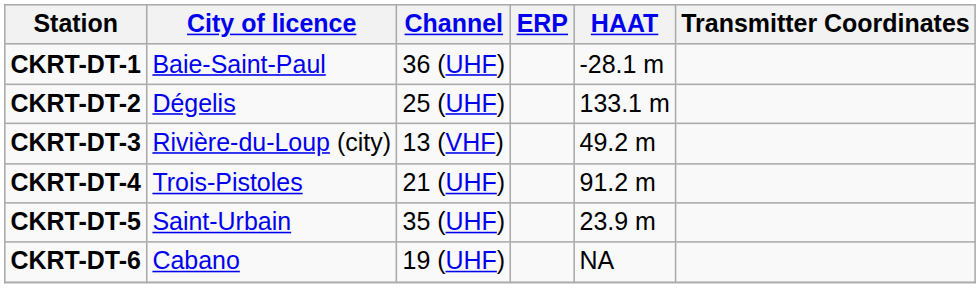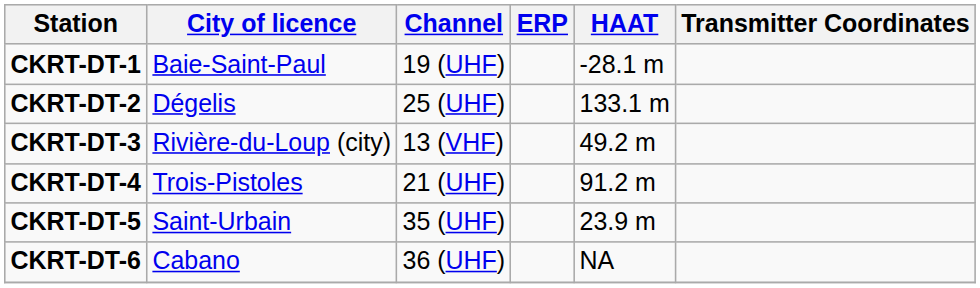 <table class="wikitable">
 <tr>
 <th>Station</th>
 <th><a href='#'>City of licence</a></th>
 <th><a href='#'>Channel</a></th>
 <th><a href='#'>ERP</a></th>
 <th><a href='#'>HAAT</a></th>
 <th>Transmitter Coordinates</th>
 </tr>
 <tr style="vertical-align: top; text-align: left;">
 <td><strong>CKRT-DT-1</strong></td>
 <td><a href='#'>Baie-Saint-Paul</a></td>
-<td>36 (<a href='#'>UHF</a>)<br></td>
+<td>19 (<a href='#'>UHF</a>)</td>
 <td></td>
 <td>-28.1 m</td>
 <td></td>
 </tr>
 <tr style="vertical-align: top; text-align: left;">
 <td><strong>CKRT-DT-2</strong></td>
 <td><a href='#'>Dégelis</a></td>
 <td>25 (<a href='#'>UHF</a>)</td>
 <td></td>
 <td>133.1 m</td>
 <td></td>
 </tr>
 <tr style="vertical-align: top; text-align: left;">
 <td><strong>CKRT-DT-3</strong></td>
 <td><a href='#'>Rivière-du-Loup</a> (city)</td>
 <td>13 (<a href='#'>VHF</a>)</td>
 <td></td>
 <td>49.2 m</td>
 <td></td>
 </tr>
 <tr style="vertical-align: top; text-align: left;">
 <td><strong>CKRT-DT-4</strong></td>
 <td><a href='#'>Trois-Pistoles</a></td>
 <td>21 (<a href='#'>UHF</a>)</td>
 <td></td>
 <td>91.2 m</td>
 <td></td>
 </tr>
 <tr style="vertical-align: top; text-align: left;">
 <td><strong>CKRT-DT-5</strong></td>
 <td><a href='#'>Saint-Urbain</a></td>
 <td>35 (<a href='#'>UHF</a>)</td>
 <td></td>
 <td>23.9 m</td>
 <td></td>
 </tr>
 <tr style="vertical-align: top; text-align: left;">
 <td><strong>CKRT-DT-6</strong></td>
 <td><a href='#'>Cabano</a></td>
-<td>19 (<a href='#'>UHF</a>)</td>
+<td>36 (<a href='#'>UHF</a>)<br></td>
 <td></td>
 <td>NA</td>
 <td></td>
 </tr>
 <tr style="vertical-align: top; text-align: left;">
 </tr>
 </table>
